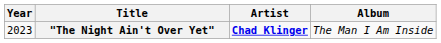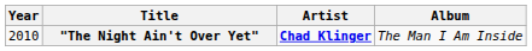 <table class="wikitable plainrowheaders">
 <tr>
 <th>Year</th>
 <th style="width:18em;">Title</th>
 <th>Artist</th>
 <th>Album</th>
 </tr>
 <tr>
-<td>2023</td>
+<td>2010</td>
 <th scope="row">"The Night Ain't Over Yet"</th>
 <td><strong><a href='#'>Chad Klinger</a></strong></td>
 <td><em>The Man I Am Inside</em></td>
 </tr>
 </table>
